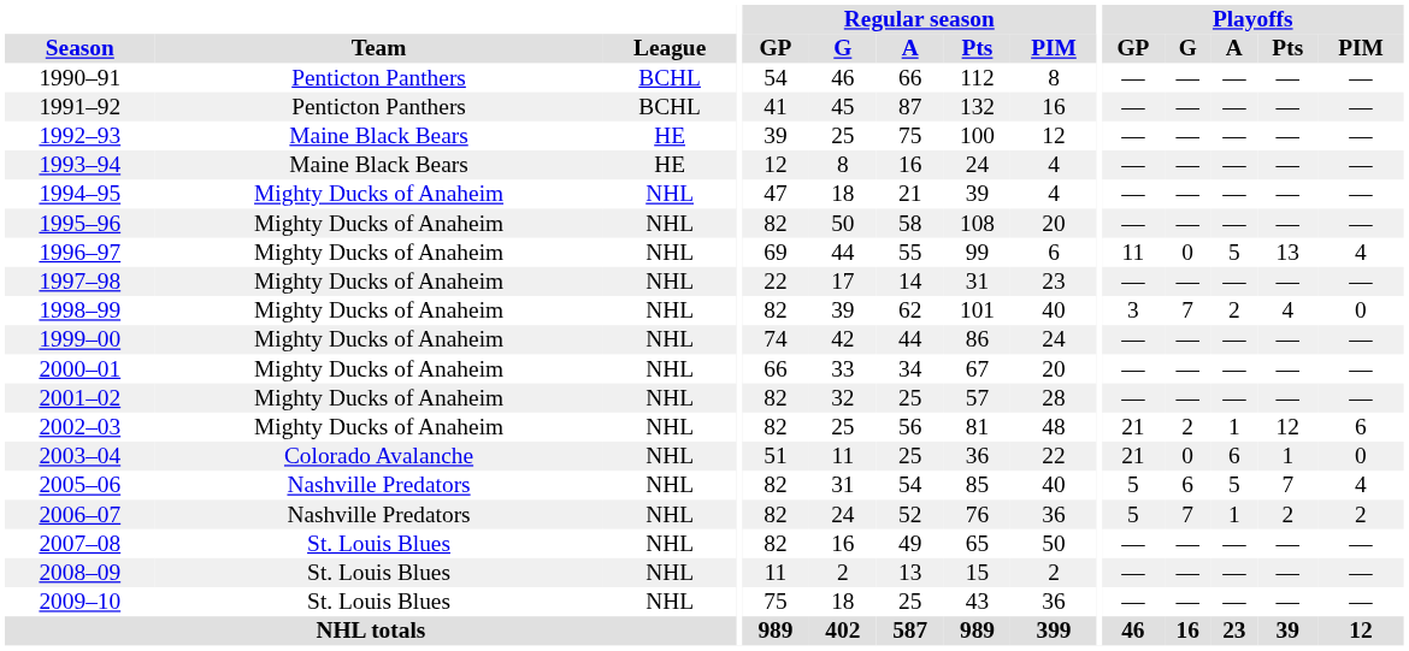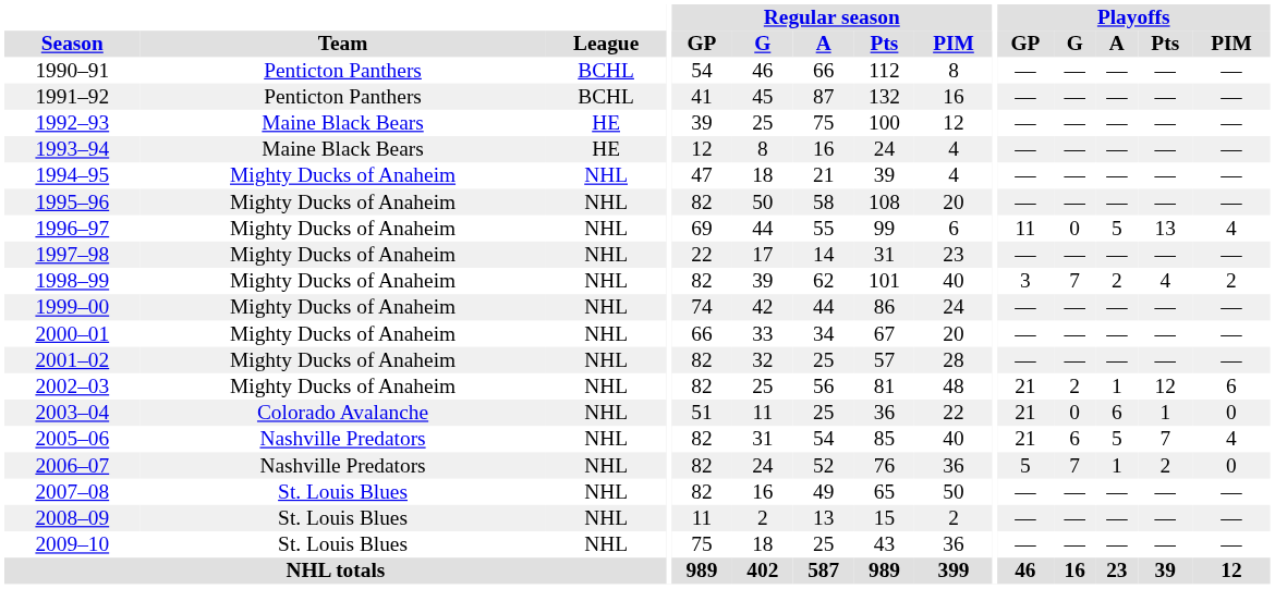 <table border="0" cellpadding="1" cellspacing="0" style="text-align:center; width:60em">
 <tr style="background:#e0e0e0;">
 <th colspan="3"  style="background:#ffffff;"></th>
 <th rowspan="99" style="background:#ffffff;"></th>
 <th colspan="5"><a href='#'>Regular season</a></th>
 <th rowspan="99" style="background:#ffffff;"></th>
 <th colspan="5"><a href='#'>Playoffs</a></th>
 </tr>
 <tr style="background:#e0e0e0;">
 <th><a href='#'>Season</a></th>
 <th>Team</th>
 <th>League</th>
 <th>GP</th>
 <th><a href='#'>G</a></th>
 <th><a href='#'>A</a></th>
 <th><a href='#'>Pts</a></th>
 <th><a href='#'>PIM</a></th>
 <th>GP</th>
 <th>G</th>
 <th>A</th>
 <th>Pts</th>
 <th>PIM</th>
 </tr>
 <tr>
 <td>1990–91</td>
 <td><a href='#'>Penticton Panthers</a></td>
 <td><a href='#'>BCHL</a></td>
 <td>54</td>
 <td>46</td>
 <td>66</td>
 <td>112</td>
 <td>8</td>
 <td>—</td>
 <td>—</td>
 <td>—</td>
 <td>—</td>
 <td>—</td>
 </tr>
 <tr style="background:#f0f0f0;">
 <td>1991–92</td>
 <td>Penticton Panthers</td>
 <td>BCHL</td>
 <td>41</td>
 <td>45</td>
 <td>87</td>
 <td>132</td>
 <td>16</td>
 <td>—</td>
 <td>—</td>
 <td>—</td>
 <td>—</td>
 <td>—</td>
 </tr>
 <tr>
 <td><a href='#'>1992–93</a></td>
 <td><a href='#'>Maine Black Bears</a></td>
 <td><a href='#'>HE</a></td>
 <td>39</td>
 <td>25</td>
 <td>75</td>
 <td>100</td>
 <td>12</td>
 <td>—</td>
 <td>—</td>
 <td>—</td>
 <td>—</td>
 <td>—</td>
 </tr>
 <tr style="background:#f0f0f0;">
 <td><a href='#'>1993–94</a></td>
 <td>Maine Black Bears</td>
 <td>HE</td>
 <td>12</td>
 <td>8</td>
 <td>16</td>
 <td>24</td>
 <td>4</td>
 <td>—</td>
 <td>—</td>
 <td>—</td>
 <td>—</td>
 <td>—</td>
 </tr>
 <tr>
 <td><a href='#'>1994–95</a></td>
 <td><a href='#'>Mighty Ducks of Anaheim</a></td>
 <td><a href='#'>NHL</a></td>
 <td>47</td>
 <td>18</td>
 <td>21</td>
 <td>39</td>
 <td>4</td>
 <td>—</td>
 <td>—</td>
 <td>—</td>
 <td>—</td>
 <td>—</td>
 </tr>
 <tr style="background:#f0f0f0;">
 <td><a href='#'>1995–96</a></td>
 <td>Mighty Ducks of Anaheim</td>
 <td>NHL</td>
 <td>82</td>
 <td>50</td>
 <td>58</td>
 <td>108</td>
 <td>20</td>
 <td>—</td>
 <td>—</td>
 <td>—</td>
 <td>—</td>
 <td>—</td>
 </tr>
 <tr>
 <td><a href='#'>1996–97</a></td>
 <td>Mighty Ducks of Anaheim</td>
 <td>NHL</td>
 <td>69</td>
 <td>44</td>
 <td>55</td>
 <td>99</td>
 <td>6</td>
 <td>11</td>
 <td>0</td>
 <td>5</td>
 <td>13</td>
 <td>4</td>
 </tr>
 <tr style="background:#f0f0f0;">
 <td><a href='#'>1997–98</a></td>
 <td>Mighty Ducks of Anaheim</td>
 <td>NHL</td>
 <td>22</td>
 <td>17</td>
 <td>14</td>
 <td>31</td>
 <td>23</td>
 <td>—</td>
 <td>—</td>
 <td>—</td>
 <td>—</td>
 <td>—</td>
 </tr>
 <tr>
 <td><a href='#'>1998–99</a></td>
 <td>Mighty Ducks of Anaheim</td>
 <td>NHL</td>
 <td>82</td>
 <td>39</td>
 <td>62</td>
 <td>101</td>
 <td>40</td>
 <td>3</td>
 <td>7</td>
 <td>2</td>
 <td>4</td>
-<td>0</td>
+<td>2</td>
 </tr>
 <tr style="background:#f0f0f0;">
 <td><a href='#'>1999–00</a></td>
 <td>Mighty Ducks of Anaheim</td>
 <td>NHL</td>
 <td>74</td>
 <td>42</td>
 <td>44</td>
 <td>86</td>
 <td>24</td>
 <td>—</td>
 <td>—</td>
 <td>—</td>
 <td>—</td>
 <td>—</td>
 </tr>
 <tr>
 <td><a href='#'>2000–01</a></td>
 <td>Mighty Ducks of Anaheim</td>
 <td>NHL</td>
 <td>66</td>
 <td>33</td>
 <td>34</td>
 <td>67</td>
 <td>20</td>
 <td>—</td>
 <td>—</td>
 <td>—</td>
 <td>—</td>
 <td>—</td>
 </tr>
 <tr style="background:#f0f0f0;">
 <td><a href='#'>2001–02</a></td>
 <td>Mighty Ducks of Anaheim</td>
 <td>NHL</td>
 <td>82</td>
 <td>32</td>
 <td>25</td>
 <td>57</td>
 <td>28</td>
 <td>—</td>
 <td>—</td>
 <td>—</td>
 <td>—</td>
 <td>—</td>
 </tr>
 <tr>
 <td><a href='#'>2002–03</a></td>
 <td>Mighty Ducks of Anaheim</td>
 <td>NHL</td>
 <td>82</td>
 <td>25</td>
 <td>56</td>
 <td>81</td>
 <td>48</td>
 <td>21</td>
 <td>2</td>
 <td>1</td>
 <td>12</td>
 <td>6</td>
 </tr>
 <tr style="background:#f0f0f0;">
 <td><a href='#'>2003–04</a></td>
 <td><a href='#'>Colorado Avalanche</a></td>
 <td>NHL</td>
 <td>51</td>
 <td>11</td>
 <td>25</td>
 <td>36</td>
 <td>22</td>
 <td>21</td>
 <td>0</td>
 <td>6</td>
 <td>1</td>
 <td>0</td>
 </tr>
 <tr>
 <td><a href='#'>2005–06</a></td>
 <td><a href='#'>Nashville Predators</a></td>
 <td>NHL</td>
 <td>82</td>
 <td>31</td>
 <td>54</td>
 <td>85</td>
 <td>40</td>
-<td>5</td>
+<td>21</td>
 <td>6</td>
 <td>5</td>
 <td>7</td>
 <td>4</td>
 </tr>
 <tr style="background:#f0f0f0;">
 <td><a href='#'>2006–07</a></td>
 <td>Nashville Predators</td>
 <td>NHL</td>
 <td>82</td>
 <td>24</td>
 <td>52</td>
 <td>76</td>
 <td>36</td>
 <td>5</td>
 <td>7</td>
 <td>1</td>
 <td>2</td>
-<td>2</td>
+<td>0</td>
 </tr>
 <tr>
 <td><a href='#'>2007–08</a></td>
 <td><a href='#'>St. Louis Blues</a></td>
 <td>NHL</td>
 <td>82</td>
 <td>16</td>
 <td>49</td>
 <td>65</td>
 <td>50</td>
 <td>—</td>
 <td>—</td>
 <td>—</td>
 <td>—</td>
 <td>—</td>
 </tr>
 <tr style="background:#f0f0f0;">
 <td><a href='#'>2008–09</a></td>
 <td>St. Louis Blues</td>
 <td>NHL</td>
 <td>11</td>
 <td>2</td>
 <td>13</td>
 <td>15</td>
 <td>2</td>
 <td>—</td>
 <td>—</td>
 <td>—</td>
 <td>—</td>
 <td>—</td>
 </tr>
 <tr>
 <td><a href='#'>2009–10</a></td>
 <td>St. Louis Blues</td>
 <td>NHL</td>
 <td>75</td>
 <td>18</td>
 <td>25</td>
 <td>43</td>
 <td>36</td>
 <td>—</td>
 <td>—</td>
 <td>—</td>
 <td>—</td>
 <td>—</td>
 </tr>
 <tr style="background:#e0e0e0;">
 <th colspan="3">NHL totals</th>
 <th>989</th>
 <th>402</th>
 <th>587</th>
 <th>989</th>
 <th>399</th>
 <th>46</th>
 <th>16</th>
 <th>23</th>
 <th>39</th>
 <th>12</th>
 </tr>
 </table>
